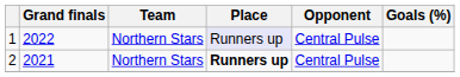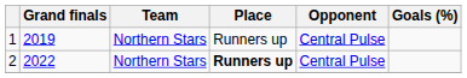 <table class="wikitable collapsible">
 <tr>
 <th></th>
 <th>Grand finals</th>
 <th>Team</th>
 <th>Place</th>
 <th>Opponent</th>
 <th>Goals (%)</th>
 </tr>
 <tr>
 <td>1</td>
-<td><a href='#'>2022</a></td>
+<td><a href='#'>2019</a></td>
 <td><a href='#'>Northern Stars</a></td>
-<td style="background: lavender;">Runners up</td>
+<td>Runners up</td>
 <td><a href='#'>Central Pulse</a></td>
 <td></td>
 </tr>
 <tr>
 <td>2</td>
-<td><a href='#'>2021</a></td>
+<td><a href='#'>2022</a></td>
 <td><a href='#'>Northern Stars</a></td>
 <td><strong>Runners up</strong></td>
 <td><a href='#'>Central Pulse</a></td>
 <td></td>
 </tr>
 <tr>
 </tr>
 </table>
